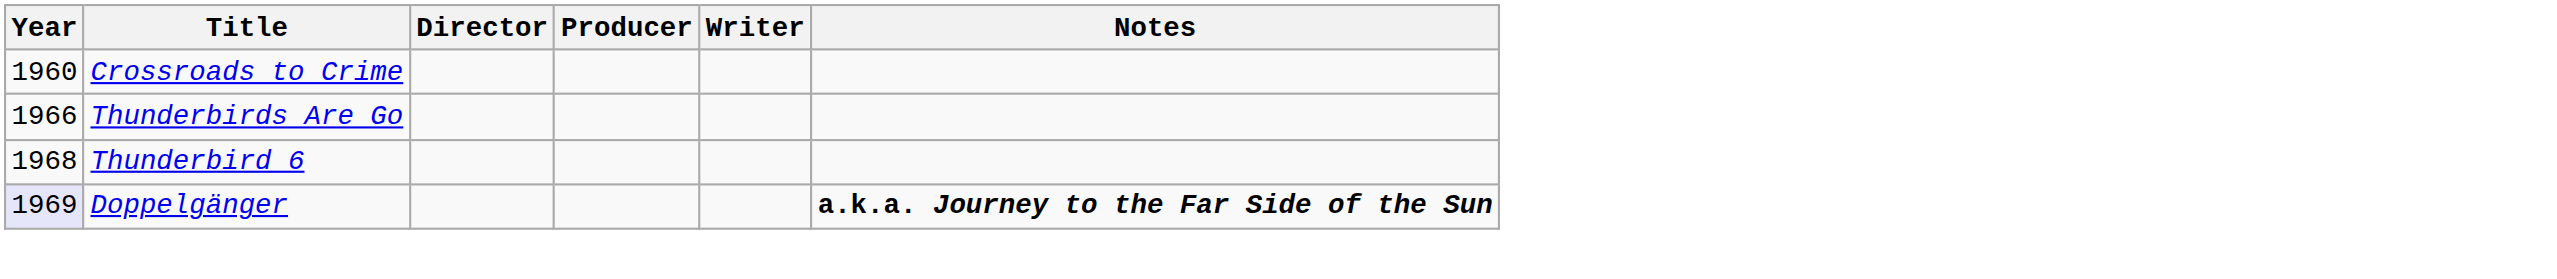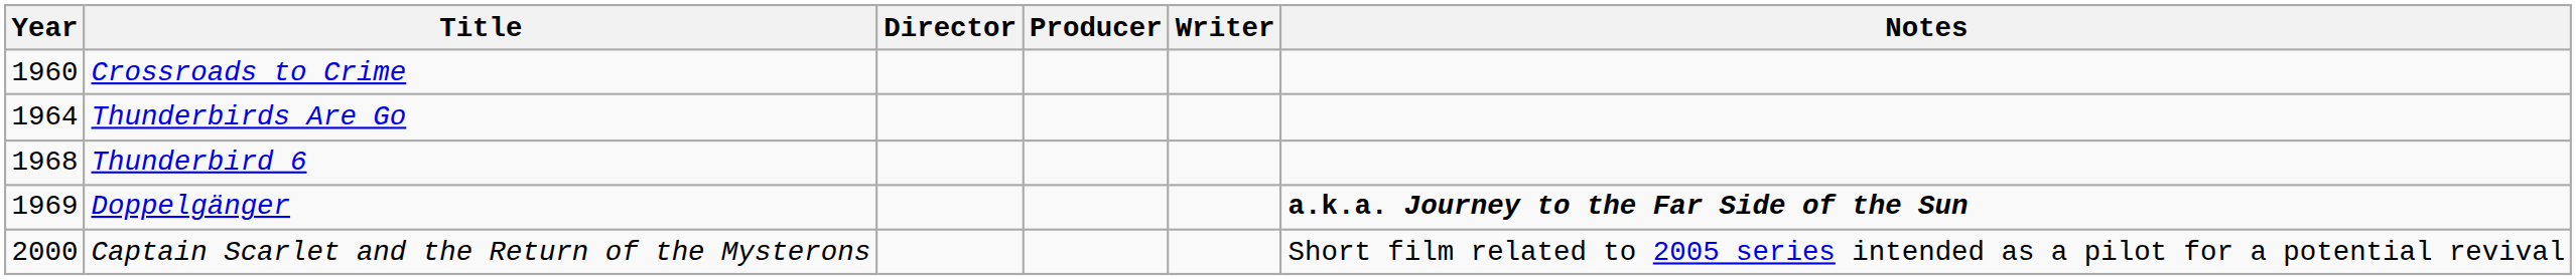 <table class="wikitable sortable">
 <tr>
 <th>Year</th>
 <th>Title</th>
 <th>Director</th>
 <th>Producer</th>
 <th>Writer</th>
 <th>Notes</th>
 </tr>
 <tr>
 <td>1960</td>
 <td><em><a href='#'>Crossroads to Crime</a></em></td>
 <td></td>
 <td></td>
 <td></td>
 <td></td>
 </tr>
 <tr>
-<td>1966</td>
+<td>1964</td>
 <td><em><a href='#'>Thunderbirds Are Go</a></em></td>
 <td></td>
 <td></td>
 <td></td>
 <td></td>
 </tr>
 <tr>
 <td>1968</td>
 <td><em><a href='#'>Thunderbird 6</a></em></td>
 <td></td>
 <td></td>
 <td></td>
 <td></td>
 </tr>
 <tr>
-<td style="background: lavender;">1969</td>
+<td>1969</td>
 <td><em><a href='#'>Doppelgänger</a></em></td>
 <td></td>
 <td></td>
 <td></td>
 <td><strong>a.k.a. <em>Journey to the Far Side of the Sun</em></strong></td>
 </tr>
+<tr>
+<td>2000</td>
+<td><em>Captain Scarlet and the Return of the Mysterons</em></td>
+<td></td>
+<td></td>
+<td></td>
+<td>Short film related to <a href='#'>2005 series</a> intended as a pilot for a potential revival</td>
+</tr>
 </table>
